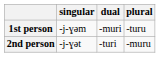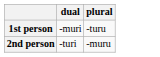 <table class="wikitable">
 <tr>
 <th></th>
-<th>singular</th>
 <th>dual</th>
 <th>plural</th>
 </tr>
 <tr>
 <th>1st person</th>
-<td>-j-ɣəm</td>
 <td>-muri</td>
 <td>-turu</td>
 </tr>
 <tr>
 <th>2nd person</th>
-<td>-j-ɣət</td>
 <td>-turi</td>
 <td>-muru</td>
 </tr>
 </table>
